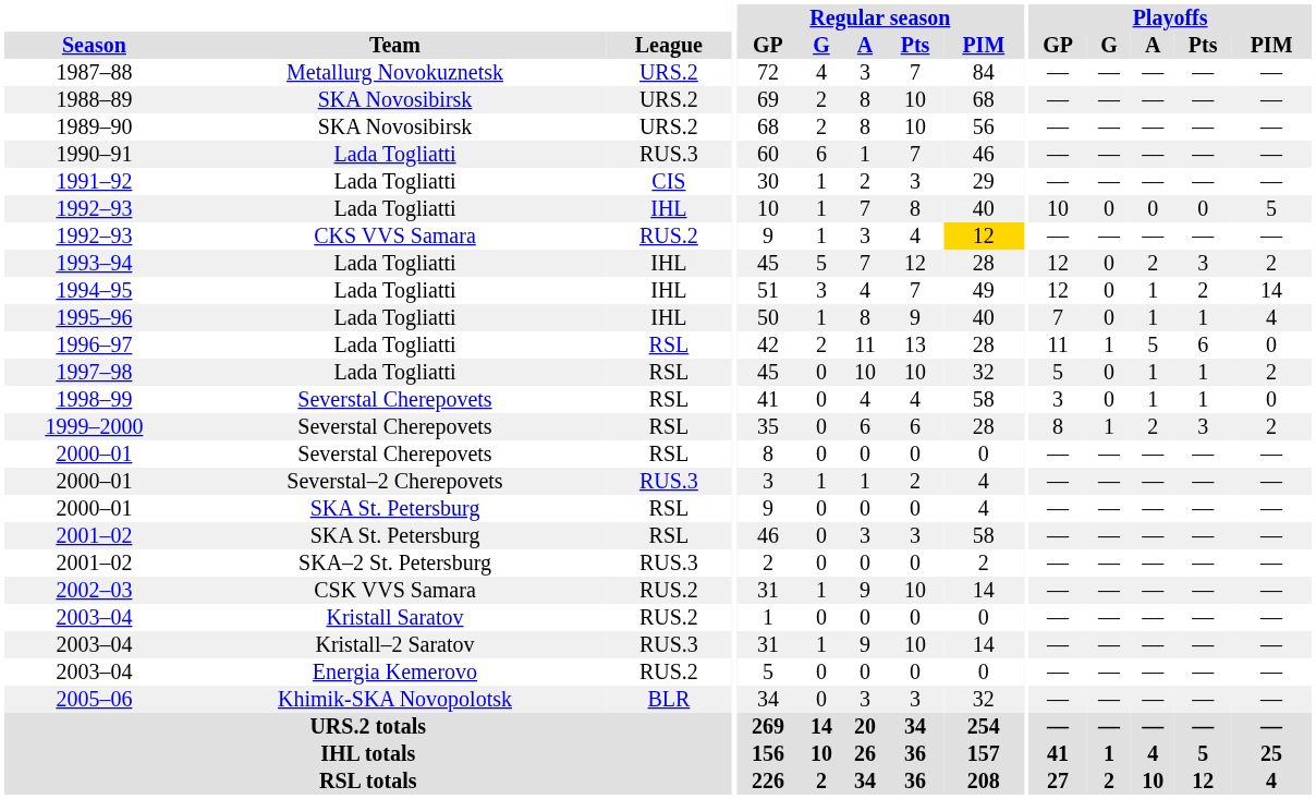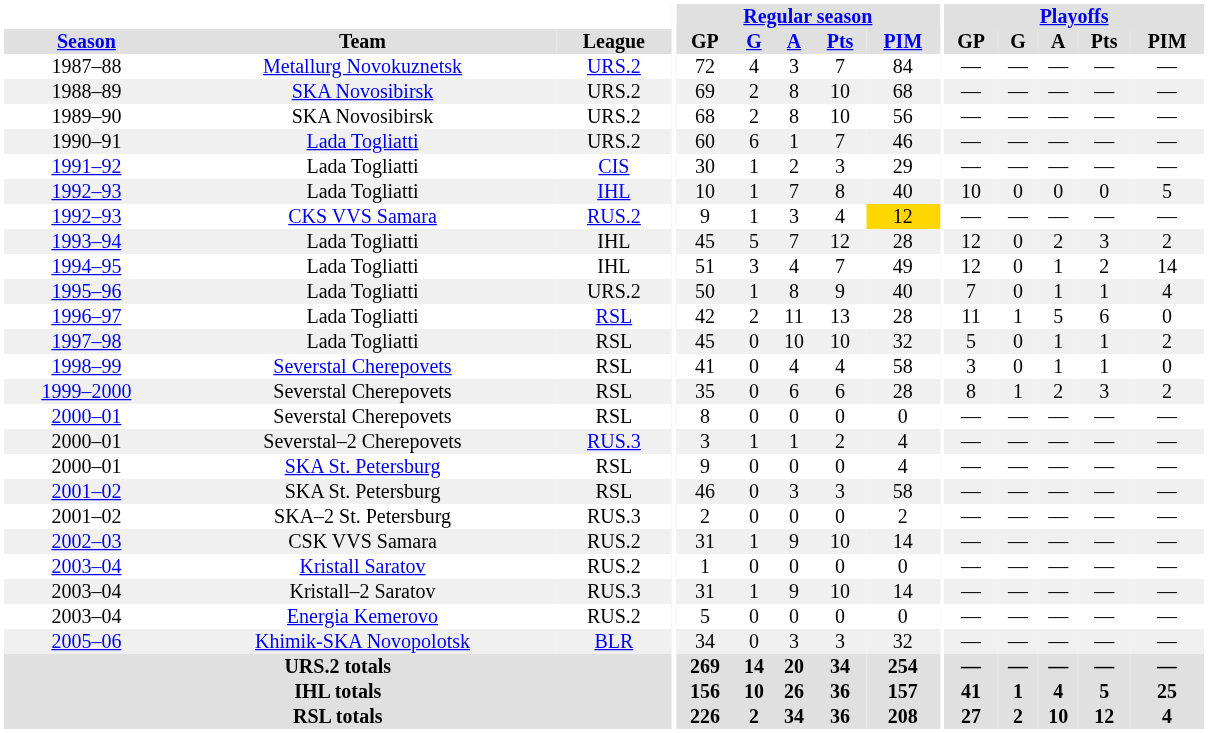 <table border="0" cellpadding="1" cellspacing="0" style="text-align:center; width:60em">
 <tr bgcolor="#e0e0e0">
 <th colspan="3" bgcolor="#ffffff"></th>
 <th rowspan="99" bgcolor="#ffffff"></th>
 <th colspan="5"><a href='#'>Regular season</a></th>
 <th rowspan="99" bgcolor="#ffffff"></th>
 <th colspan="5"><a href='#'>Playoffs</a></th>
 </tr>
 <tr bgcolor="#e0e0e0">
 <th><a href='#'>Season</a></th>
 <th>Team</th>
 <th>League</th>
 <th>GP</th>
 <th><a href='#'>G</a></th>
 <th><a href='#'>A</a></th>
 <th><a href='#'>Pts</a></th>
 <th><a href='#'>PIM</a></th>
 <th>GP</th>
 <th>G</th>
 <th>A</th>
 <th>Pts</th>
 <th>PIM</th>
 </tr>
 <tr>
 <td>1987–88</td>
 <td><a href='#'>Metallurg Novokuznetsk</a></td>
 <td><a href='#'>URS.2</a></td>
 <td>72</td>
 <td>4</td>
 <td>3</td>
 <td>7</td>
 <td>84</td>
 <td>—</td>
 <td>—</td>
 <td>—</td>
 <td>—</td>
 <td>—</td>
 </tr>
 <tr bgcolor="#f0f0f0">
 <td>1988–89</td>
 <td><a href='#'>SKA Novosibirsk</a></td>
 <td>URS.2</td>
 <td>69</td>
 <td>2</td>
 <td>8</td>
 <td>10</td>
 <td>68</td>
 <td>—</td>
 <td>—</td>
 <td>—</td>
 <td>—</td>
 <td>—</td>
 </tr>
 <tr>
 <td>1989–90</td>
 <td>SKA Novosibirsk</td>
 <td>URS.2</td>
 <td>68</td>
 <td>2</td>
 <td>8</td>
 <td>10</td>
 <td>56</td>
 <td>—</td>
 <td>—</td>
 <td>—</td>
 <td>—</td>
 <td>—</td>
 </tr>
 <tr bgcolor="#f0f0f0">
 <td>1990–91</td>
 <td><a href='#'>Lada Togliatti</a></td>
-<td>RUS.3</td>
+<td>URS.2</td>
 <td>60</td>
 <td>6</td>
 <td>1</td>
 <td>7</td>
 <td>46</td>
 <td>—</td>
 <td>—</td>
 <td>—</td>
 <td>—</td>
 <td>—</td>
 </tr>
 <tr>
 <td><a href='#'>1991–92</a></td>
 <td>Lada Togliatti</td>
 <td><a href='#'>CIS</a></td>
 <td>30</td>
 <td>1</td>
 <td>2</td>
 <td>3</td>
 <td>29</td>
 <td>—</td>
 <td>—</td>
 <td>—</td>
 <td>—</td>
 <td>—</td>
 </tr>
 <tr bgcolor="#f0f0f0">
 <td><a href='#'>1992–93</a></td>
 <td>Lada Togliatti</td>
 <td><a href='#'>IHL</a></td>
 <td>10</td>
 <td>1</td>
 <td>7</td>
 <td>8</td>
 <td>40</td>
 <td>10</td>
 <td>0</td>
 <td>0</td>
 <td>0</td>
 <td>5</td>
 </tr>
 <tr>
 <td><a href='#'>1992–93</a></td>
 <td><a href='#'>CKS VVS Samara</a></td>
 <td><a href='#'>RUS.2</a></td>
 <td>9</td>
 <td>1</td>
 <td>3</td>
 <td>4</td>
 <td style="background: gold;">12</td>
 <td>—</td>
 <td>—</td>
 <td>—</td>
 <td>—</td>
 <td>—</td>
 </tr>
 <tr bgcolor="#f0f0f0">
 <td><a href='#'>1993–94</a></td>
 <td>Lada Togliatti</td>
 <td>IHL</td>
 <td>45</td>
 <td>5</td>
 <td>7</td>
 <td>12</td>
 <td>28</td>
 <td>12</td>
 <td>0</td>
 <td>2</td>
 <td>3</td>
 <td>2</td>
 </tr>
 <tr>
 <td><a href='#'>1994–95</a></td>
 <td>Lada Togliatti</td>
 <td>IHL</td>
 <td>51</td>
 <td>3</td>
 <td>4</td>
 <td>7</td>
 <td>49</td>
 <td>12</td>
 <td>0</td>
 <td>1</td>
 <td>2</td>
 <td>14</td>
 </tr>
 <tr bgcolor="#f0f0f0">
 <td><a href='#'>1995–96</a></td>
 <td>Lada Togliatti</td>
-<td>IHL</td>
+<td>URS.2</td>
 <td>50</td>
 <td>1</td>
 <td>8</td>
 <td>9</td>
 <td>40</td>
 <td>7</td>
 <td>0</td>
 <td>1</td>
 <td>1</td>
 <td>4</td>
 </tr>
 <tr>
 <td><a href='#'>1996–97</a></td>
 <td>Lada Togliatti</td>
 <td><a href='#'>RSL</a></td>
 <td>42</td>
 <td>2</td>
 <td>11</td>
 <td>13</td>
 <td>28</td>
 <td>11</td>
 <td>1</td>
 <td>5</td>
 <td>6</td>
 <td>0</td>
 </tr>
 <tr bgcolor="#f0f0f0">
 <td><a href='#'>1997–98</a></td>
 <td>Lada Togliatti</td>
 <td>RSL</td>
 <td>45</td>
 <td>0</td>
 <td>10</td>
 <td>10</td>
 <td>32</td>
 <td>5</td>
 <td>0</td>
 <td>1</td>
 <td>1</td>
 <td>2</td>
 </tr>
 <tr>
 <td><a href='#'>1998–99</a></td>
 <td><a href='#'>Severstal Cherepovets</a></td>
 <td>RSL</td>
 <td>41</td>
 <td>0</td>
 <td>4</td>
 <td>4</td>
 <td>58</td>
 <td>3</td>
 <td>0</td>
 <td>1</td>
 <td>1</td>
 <td>0</td>
 </tr>
 <tr bgcolor="#f0f0f0">
 <td><a href='#'>1999–2000</a></td>
 <td>Severstal Cherepovets</td>
 <td>RSL</td>
 <td>35</td>
 <td>0</td>
 <td>6</td>
 <td>6</td>
 <td>28</td>
 <td>8</td>
 <td>1</td>
 <td>2</td>
 <td>3</td>
 <td>2</td>
 </tr>
 <tr>
 <td><a href='#'>2000–01</a></td>
 <td>Severstal Cherepovets</td>
 <td>RSL</td>
 <td>8</td>
 <td>0</td>
 <td>0</td>
 <td>0</td>
 <td>0</td>
 <td>—</td>
 <td>—</td>
 <td>—</td>
 <td>—</td>
 <td>—</td>
 </tr>
 <tr bgcolor="#f0f0f0">
 <td>2000–01</td>
 <td>Severstal–2 Cherepovets</td>
 <td><a href='#'>RUS.3</a></td>
 <td>3</td>
 <td>1</td>
 <td>1</td>
 <td>2</td>
 <td>4</td>
 <td>—</td>
 <td>—</td>
 <td>—</td>
 <td>—</td>
 <td>—</td>
 </tr>
 <tr>
 <td>2000–01</td>
 <td><a href='#'>SKA St. Petersburg</a></td>
 <td>RSL</td>
 <td>9</td>
 <td>0</td>
 <td>0</td>
 <td>0</td>
 <td>4</td>
 <td>—</td>
 <td>—</td>
 <td>—</td>
 <td>—</td>
 <td>—</td>
 </tr>
 <tr bgcolor="#f0f0f0">
 <td><a href='#'>2001–02</a></td>
 <td>SKA St. Petersburg</td>
 <td>RSL</td>
 <td>46</td>
 <td>0</td>
 <td>3</td>
 <td>3</td>
 <td>58</td>
 <td>—</td>
 <td>—</td>
 <td>—</td>
 <td>—</td>
 <td>—</td>
 </tr>
 <tr>
 <td>2001–02</td>
 <td>SKA–2 St. Petersburg</td>
 <td>RUS.3</td>
 <td>2</td>
 <td>0</td>
 <td>0</td>
 <td>0</td>
 <td>2</td>
 <td>—</td>
 <td>—</td>
 <td>—</td>
 <td>—</td>
 <td>—</td>
 </tr>
 <tr bgcolor="#f0f0f0">
 <td><a href='#'>2002–03</a></td>
 <td>CSK VVS Samara</td>
 <td>RUS.2</td>
 <td>31</td>
 <td>1</td>
 <td>9</td>
 <td>10</td>
 <td>14</td>
 <td>—</td>
 <td>—</td>
 <td>—</td>
 <td>—</td>
 <td>—</td>
 </tr>
 <tr>
 <td><a href='#'>2003–04</a></td>
 <td><a href='#'>Kristall Saratov</a></td>
 <td>RUS.2</td>
 <td>1</td>
 <td>0</td>
 <td>0</td>
 <td>0</td>
 <td>0</td>
 <td>—</td>
 <td>—</td>
 <td>—</td>
 <td>—</td>
 <td>—</td>
 </tr>
 <tr bgcolor="#f0f0f0">
 <td>2003–04</td>
 <td>Kristall–2 Saratov</td>
 <td>RUS.3</td>
 <td>31</td>
 <td>1</td>
 <td>9</td>
 <td>10</td>
 <td>14</td>
 <td>—</td>
 <td>—</td>
 <td>—</td>
 <td>—</td>
 <td>—</td>
 </tr>
 <tr>
 <td>2003–04</td>
 <td><a href='#'>Energia Kemerovo</a></td>
 <td>RUS.2</td>
 <td>5</td>
 <td>0</td>
 <td>0</td>
 <td>0</td>
 <td>0</td>
 <td>—</td>
 <td>—</td>
 <td>—</td>
 <td>—</td>
 <td>—</td>
 </tr>
 <tr bgcolor="#f0f0f0">
 <td><a href='#'>2005–06</a></td>
 <td><a href='#'>Khimik-SKA Novopolotsk</a></td>
 <td><a href='#'>BLR</a></td>
 <td>34</td>
 <td>0</td>
 <td>3</td>
 <td>3</td>
 <td>32</td>
 <td>—</td>
 <td>—</td>
 <td>—</td>
 <td>—</td>
 <td>—</td>
 </tr>
 <tr bgcolor="#e0e0e0">
 <th colspan="3">URS.2 totals</th>
 <th>269</th>
 <th>14</th>
 <th>20</th>
 <th>34</th>
 <th>254</th>
 <th>—</th>
 <th>—</th>
 <th>—</th>
 <th>—</th>
 <th>—</th>
 </tr>
 <tr bgcolor="#e0e0e0">
 <th colspan="3">IHL totals</th>
 <th>156</th>
 <th>10</th>
 <th>26</th>
 <th>36</th>
 <th>157</th>
 <th>41</th>
 <th>1</th>
 <th>4</th>
 <th>5</th>
 <th>25</th>
 </tr>
 <tr bgcolor="#e0e0e0">
 <th colspan="3">RSL totals</th>
 <th>226</th>
 <th>2</th>
 <th>34</th>
 <th>36</th>
 <th>208</th>
 <th>27</th>
 <th>2</th>
 <th>10</th>
 <th>12</th>
 <th>4</th>
 </tr>
 </table>
